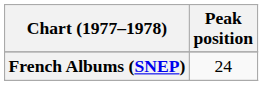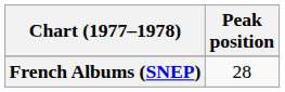 <table class="wikitable sortable plainrowheaders">
 <tr>
 <th>Chart (1977–1978)</th>
 <th>Peak<br>position</th>
 </tr>
 <tr>
 </tr>
 <tr>
 <th scope="row">French Albums (<a href='#'>SNEP</a>)</th>
-<td align="center">24</td>
+<td align="center">28</td>
 </tr>
 <tr>
 </tr>
 <tr>
 </tr>
 <tr>
 </tr>
 </table>
